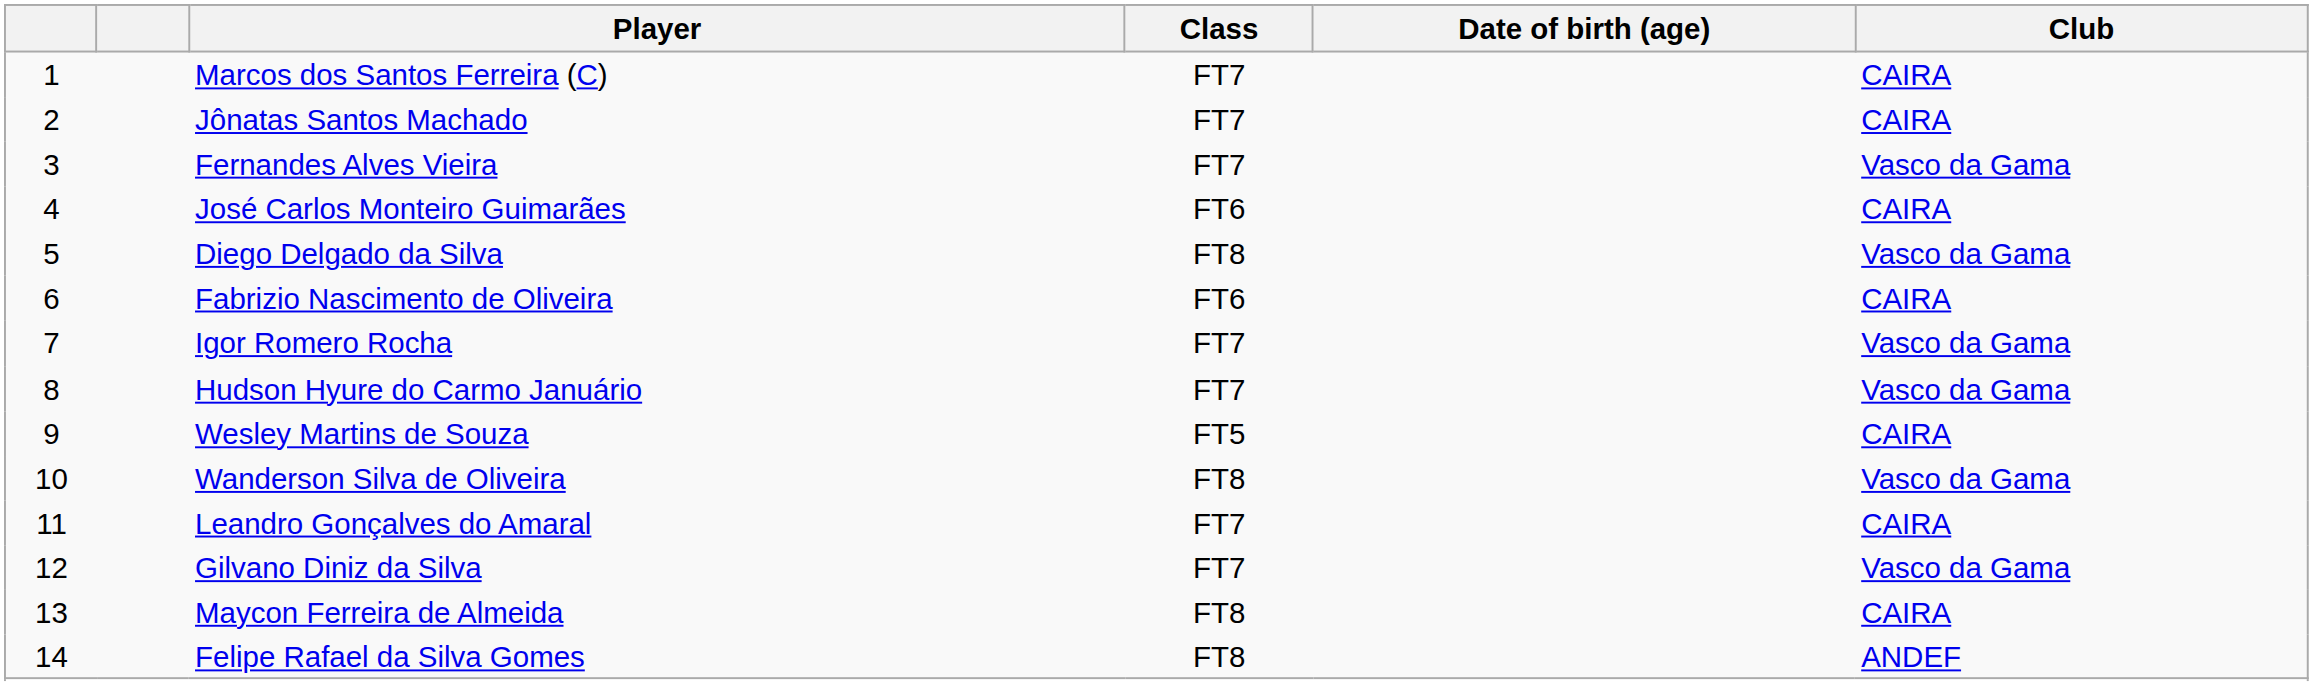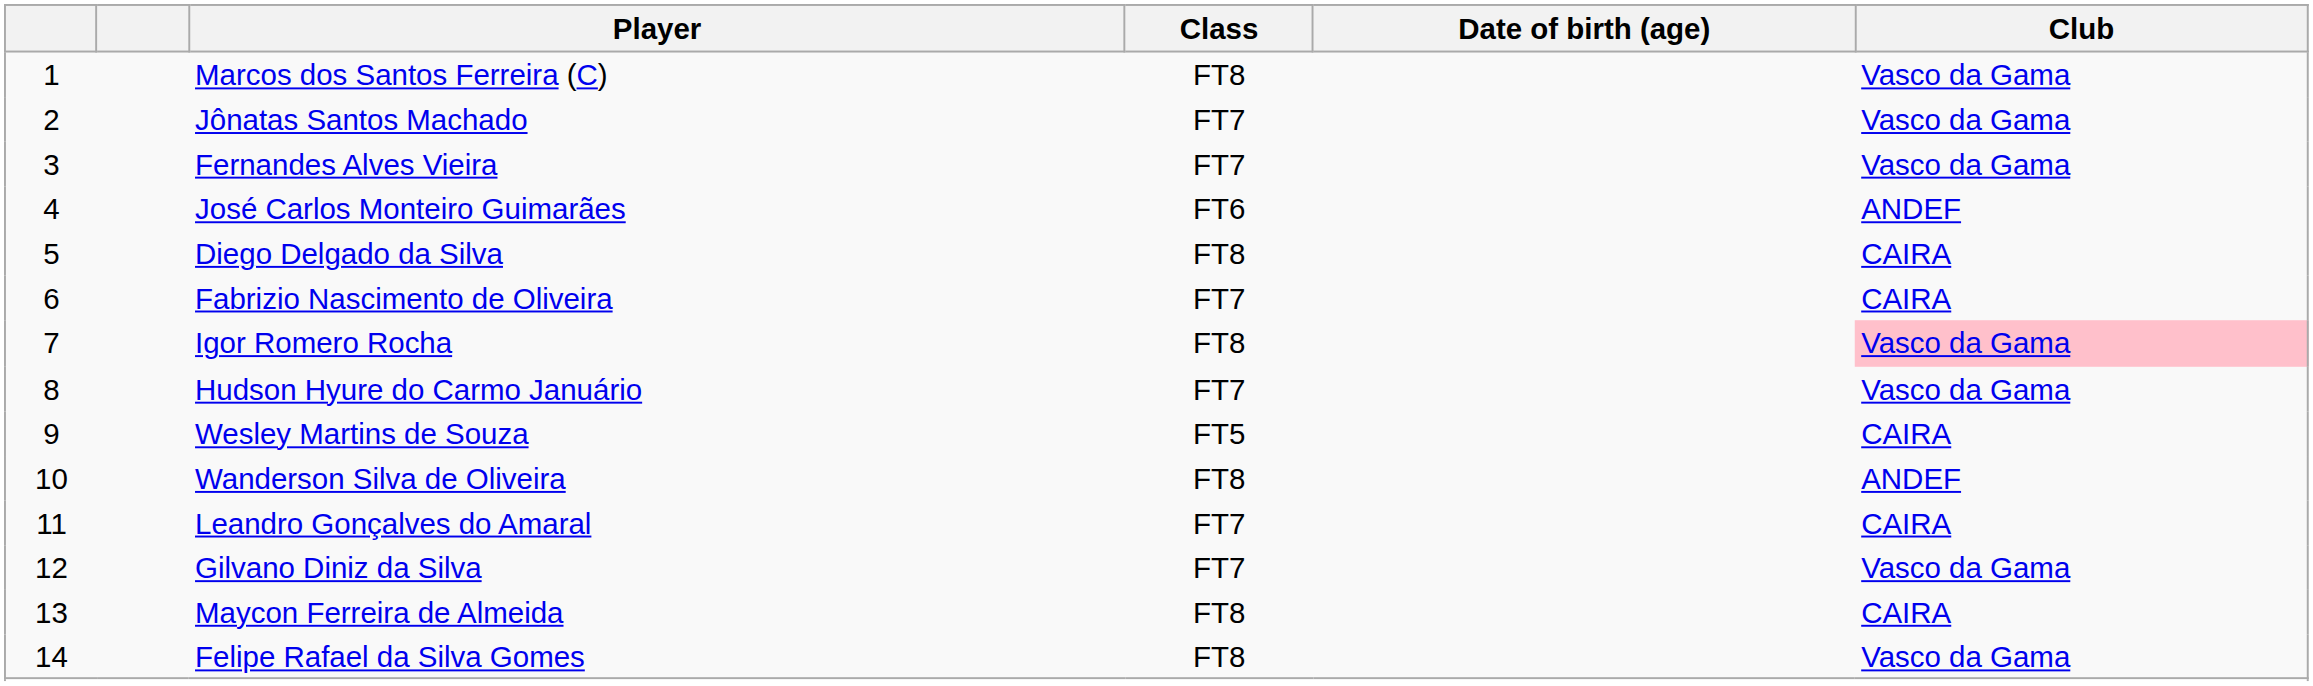 <table class="sortable wikitable plainrowheaders" style="font-size:95%; width: 75%">
 <tr>
 <th scope="col" style="width:4%"></th>
 <th scope="col" style="width:4%"></th>
 <th scope="col">Player</th>
 <th scope="col">Class</th>
 <th scope="col">Date of birth (age)</th>
 <th scope="col">Club</th>
 </tr>
 <tr>
 <td style="text-align:center; border:0">1</td>
 <td style="text-align:center; border:0"></td>
 <td style="text-align:left; border:0"><a href='#'>Marcos dos Santos Ferreira</a> (<a href='#'>C</a>)</td>
-<td style="text-align:center; border:0">FT7</td>
+<td style="text-align:center; border:0">FT8</td>
 <td style="text-align:left; border:0"></td>
-<td style="text-align:left; border:0"> <a href='#'>CAIRA</a></td>
+<td style="text-align:left; border:0"> <a href='#'>Vasco da Gama</a></td>
 </tr>
 <tr>
 <td style="text-align:center; border:0">2</td>
 <td style="text-align:center; border:0"></td>
 <td style="text-align:left; border:0"><a href='#'>Jônatas Santos Machado</a></td>
 <td style="text-align:center; border:0">FT7</td>
 <td style="text-align:left; border:0"></td>
-<td style="text-align:left; border:0"> <a href='#'>CAIRA</a></td>
+<td style="text-align:left; border:0"> <a href='#'>Vasco da Gama</a></td>
 </tr>
 <tr>
 <td style="text-align:center; border:0">3</td>
 <td style="text-align:center; border:0"></td>
 <td style="text-align:left; border:0"><a href='#'>Fernandes Alves Vieira</a></td>
 <td style="text-align:center; border:0">FT7</td>
 <td style="text-align:left; border:0"></td>
 <td style="text-align:left; border:0"> <a href='#'>Vasco da Gama</a></td>
 </tr>
 <tr>
 <td style="text-align:center; border:0">4</td>
 <td style="text-align:center; border:0"></td>
 <td style="text-align:left; border:0"><a href='#'>José Carlos Monteiro Guimarães</a></td>
 <td style="text-align:center; border:0">FT6</td>
 <td style="text-align:left; border:0"></td>
-<td style="text-align:left; border:0"> <a href='#'>CAIRA</a></td>
+<td style="text-align:left; border:0"> <a href='#'>ANDEF</a></td>
 </tr>
 <tr>
 <td style="text-align:center; border:0">5</td>
 <td style="text-align:center; border:0"></td>
 <td style="text-align:left; border:0"><a href='#'>Diego Delgado da Silva</a></td>
 <td style="text-align:center; border:0">FT8</td>
 <td style="text-align:left; border:0"></td>
-<td style="text-align:left; border:0"> <a href='#'>Vasco da Gama</a></td>
+<td style="text-align:left; border:0"> <a href='#'>CAIRA</a></td>
 </tr>
 <tr>
 <td style="text-align:center; border:0">6</td>
 <td style="text-align:center; border:0"></td>
 <td style="text-align:left; border:0"><a href='#'>Fabrizio Nascimento de Oliveira</a></td>
-<td style="text-align:center; border:0">FT6</td>
+<td style="text-align:center; border:0">FT7</td>
 <td style="text-align:left; border:0"></td>
 <td style="text-align:left; border:0"> <a href='#'>CAIRA</a></td>
 </tr>
 <tr>
 <td style="text-align:center; border:0">7</td>
 <td style="text-align:center; border:0"></td>
 <td style="text-align:left; border:0"><a href='#'>Igor Romero Rocha</a></td>
-<td style="text-align:center; border:0">FT7</td>
+<td style="text-align:center; border:0">FT8</td>
 <td style="text-align:left; border:0"></td>
-<td style="text-align:left; border:0"> <a href='#'>Vasco da Gama</a></td>
+<td style="background: pink; text-align:left; border:0"> <a href='#'>Vasco da Gama</a></td>
 </tr>
 <tr>
 <td style="text-align:center; border:0">8</td>
 <td style="text-align:center; border:0"></td>
 <td style="text-align:left; border:0"><a href='#'>Hudson Hyure do Carmo Januário</a></td>
 <td style="text-align:center; border:0">FT7</td>
 <td style="text-align:left; border:0"></td>
 <td style="text-align:left; border:0"> <a href='#'>Vasco da Gama</a></td>
 </tr>
 <tr>
 <td style="text-align:center; border:0">9</td>
 <td style="text-align:center; border:0"></td>
 <td style="text-align:left; border:0"><a href='#'>Wesley Martins de Souza</a></td>
 <td style="text-align:center; border:0">FT5</td>
 <td style="text-align:left; border:0"></td>
 <td style="text-align:left; border:0"> <a href='#'>CAIRA</a></td>
 </tr>
 <tr>
 <td style="text-align:center; border:0">10</td>
 <td style="text-align:center; border:0"></td>
 <td style="text-align:left; border:0"><a href='#'>Wanderson Silva de Oliveira</a></td>
 <td style="text-align:center; border:0">FT8</td>
 <td style="text-align:left; border:0"></td>
-<td style="text-align:left; border:0"> <a href='#'>Vasco da Gama</a></td>
+<td style="text-align:left; border:0"> <a href='#'>ANDEF</a></td>
 </tr>
 <tr>
 <td style="text-align:center; border:0">11</td>
 <td style="text-align:center; border:0"></td>
 <td style="text-align:left; border:0"><a href='#'>Leandro Gonçalves do Amaral</a></td>
 <td style="text-align:center; border:0">FT7</td>
 <td style="text-align:left; border:0"></td>
 <td style="text-align:left; border:0"> <a href='#'>CAIRA</a></td>
 </tr>
 <tr>
 <td style="text-align:center; border:0">12</td>
 <td style="text-align:center; border:0"></td>
 <td style="text-align:left; border:0"><a href='#'>Gilvano Diniz da Silva</a></td>
 <td style="text-align:center; border:0">FT7</td>
 <td style="text-align:left; border:0"></td>
 <td style="text-align:left; border:0"> <a href='#'>Vasco da Gama</a></td>
 </tr>
 <tr>
 <td style="text-align:center; border:0">13</td>
 <td style="text-align:center; border:0"></td>
 <td style="text-align:left; border:0"><a href='#'>Maycon Ferreira de Almeida</a></td>
 <td style="text-align:center; border:0">FT8</td>
 <td style="text-align:left; border:0"></td>
 <td style="text-align:left; border:0"> <a href='#'>CAIRA</a></td>
 </tr>
 <tr>
 <td style="text-align:center; border:0">14</td>
 <td style="text-align:center; border:0"></td>
 <td style="text-align:left; border:0"><a href='#'>Felipe Rafael da Silva Gomes</a></td>
 <td style="text-align:center; border:0">FT8</td>
 <td style="text-align:left; border:0"></td>
-<td style="text-align:left; border:0"> <a href='#'>ANDEF</a></td>
+<td style="text-align:left; border:0"> <a href='#'>Vasco da Gama</a></td>
 </tr>
 <tr>
 </tr>
 </table>
